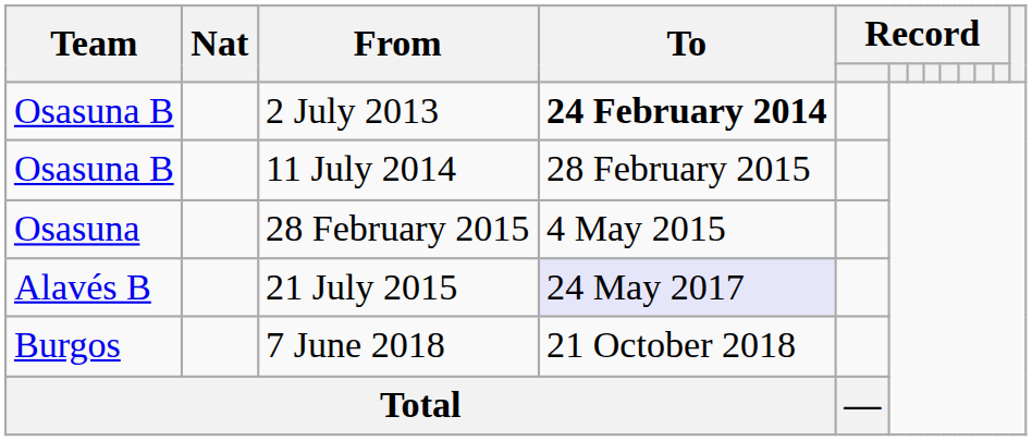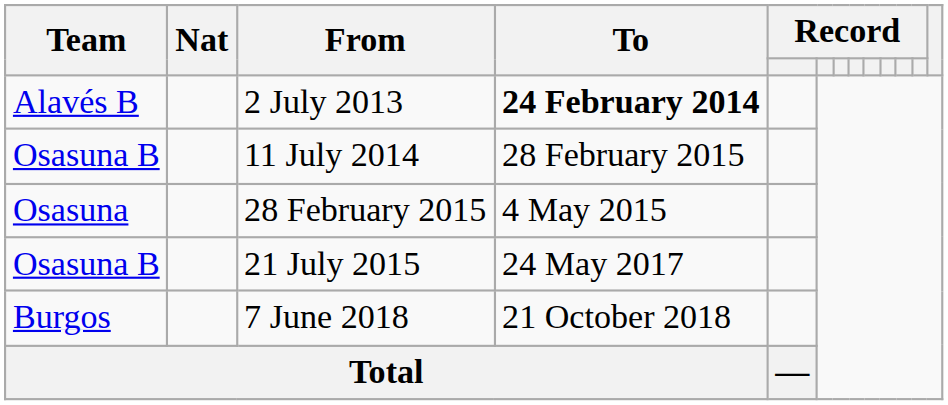 <table class="wikitable" style="text-align: center">
 <tr>
 <th rowspan="2">Team</th>
 <th rowspan="2">Nat</th>
 <th rowspan="2">From</th>
 <th rowspan="2">To</th>
 <th colspan="8">Record</th>
 <th rowspan=2></th>
 </tr>
 <tr>
 <th></th>
 <th></th>
 <th></th>
 <th></th>
 <th></th>
 <th></th>
 <th></th>
 <th></th>
 </tr>
 <tr>
-<td align="left"><a href='#'>Osasuna B</a></td>
+<td align="left"><a href='#'>Alavés B</a></td>
 <td></td>
 <td align=left>2 July 2013</td>
 <td align=left><strong>24 February 2014<br></strong></td>
 <td></td>
 </tr>
 <tr>
 <td align="left"><a href='#'>Osasuna B</a></td>
 <td></td>
 <td align=left>11 July 2014</td>
 <td align=left>28 February 2015<br></td>
 <td></td>
 </tr>
 <tr>
 <td align="left"><a href='#'>Osasuna</a></td>
 <td></td>
 <td align=left>28 February 2015</td>
 <td align=left>4 May 2015<br></td>
 <td></td>
 </tr>
 <tr>
-<td align="left"><a href='#'>Alavés B</a></td>
+<td align="left"><a href='#'>Osasuna B</a></td>
 <td></td>
 <td align=left>21 July 2015</td>
-<td align=left style="background: lavender;">24 May 2017<br></td>
+<td align=left>24 May 2017<br></td>
 <td></td>
 </tr>
 <tr>
 <td align="left"><a href='#'>Burgos</a></td>
 <td></td>
 <td align=left>7 June 2018</td>
 <td align=left>21 October 2018<br></td>
 <td></td>
 </tr>
 <tr>
 <th colspan="4">Total<br></th>
 <th>—</th>
 </tr>
 </table>
